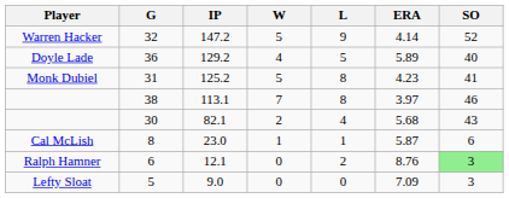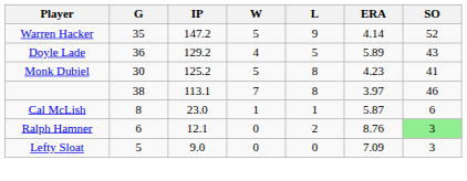 <table class="wikitable sortable" style="text-align:center;">
 <tr>
 <th bgcolor="#DDDDFF" width="16%">Player</th>
 <th bgcolor="#DDDDFF" width="9%">G</th>
 <th bgcolor="#DDDDFF" width="9%">IP</th>
 <th bgcolor="#DDDDFF" width="9%">W</th>
 <th bgcolor="#DDDDFF" width="9%">L</th>
 <th bgcolor="#DDDDFF" width="9%">ERA</th>
 <th bgcolor="#DDDDFF" width="9%">SO</th>
 </tr>
 <tr align="center">
 <td><a href='#'>Warren Hacker</a></td>
-<td>32</td>
+<td>35</td>
 <td>147.2</td>
 <td>5</td>
 <td>9</td>
 <td>4.14</td>
 <td>52</td>
 </tr>
 <tr align=center>
 <td><a href='#'>Doyle Lade</a></td>
 <td>36</td>
 <td>129.2</td>
 <td>4</td>
 <td>5</td>
 <td>5.89</td>
-<td>40</td>
+<td>43</td>
 </tr>
 <tr align=center>
 <td><a href='#'>Monk Dubiel</a></td>
-<td>31</td>
+<td>30</td>
 <td>125.2</td>
 <td>5</td>
 <td>8</td>
 <td>4.23</td>
 <td>41</td>
 </tr>
 <tr align=center>
 <td></td>
 <td>38</td>
 <td>113.1</td>
 <td>7</td>
 <td>8</td>
 <td>3.97</td>
 <td>46</td>
-</tr>
-<tr align="center">
-<td></td>
-<td>30</td>
-<td>82.1</td>
-<td>2</td>
-<td>4</td>
-<td>5.68</td>
-<td>43</td>
 </tr>
 <tr align="center">
 <td><a href='#'>Cal McLish</a></td>
 <td>8</td>
 <td>23.0</td>
 <td>1</td>
 <td>1</td>
 <td>5.87</td>
 <td>6</td>
 </tr>
 <tr align=center>
 <td><a href='#'>Ralph Hamner</a></td>
 <td>6</td>
 <td>12.1</td>
 <td>0</td>
 <td>2</td>
 <td>8.76</td>
 <td style="background: lightgreen;">3</td>
 </tr>
 <tr align=center>
 <td><a href='#'>Lefty Sloat</a></td>
 <td>5</td>
 <td>9.0</td>
 <td>0</td>
 <td>0</td>
 <td>7.09</td>
 <td>3</td>
 </tr>
 </table>
